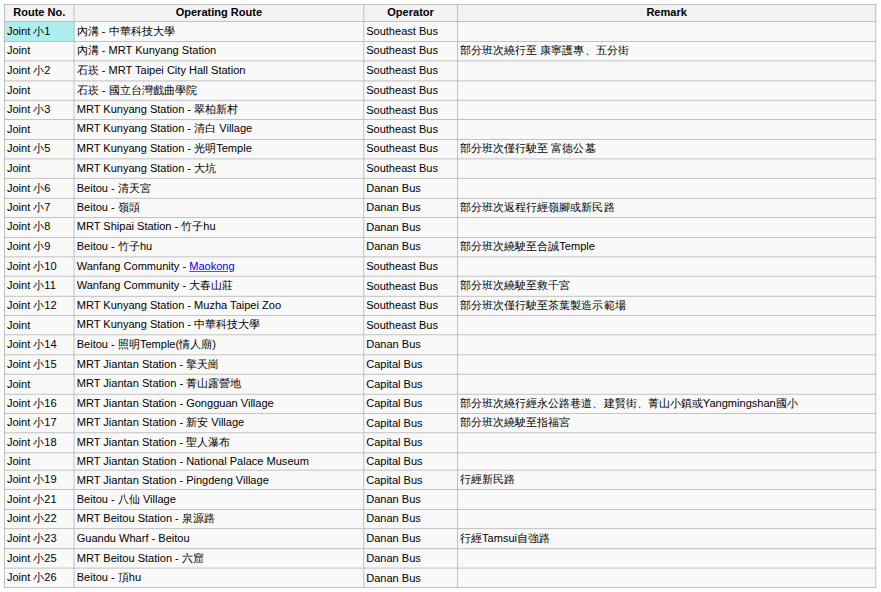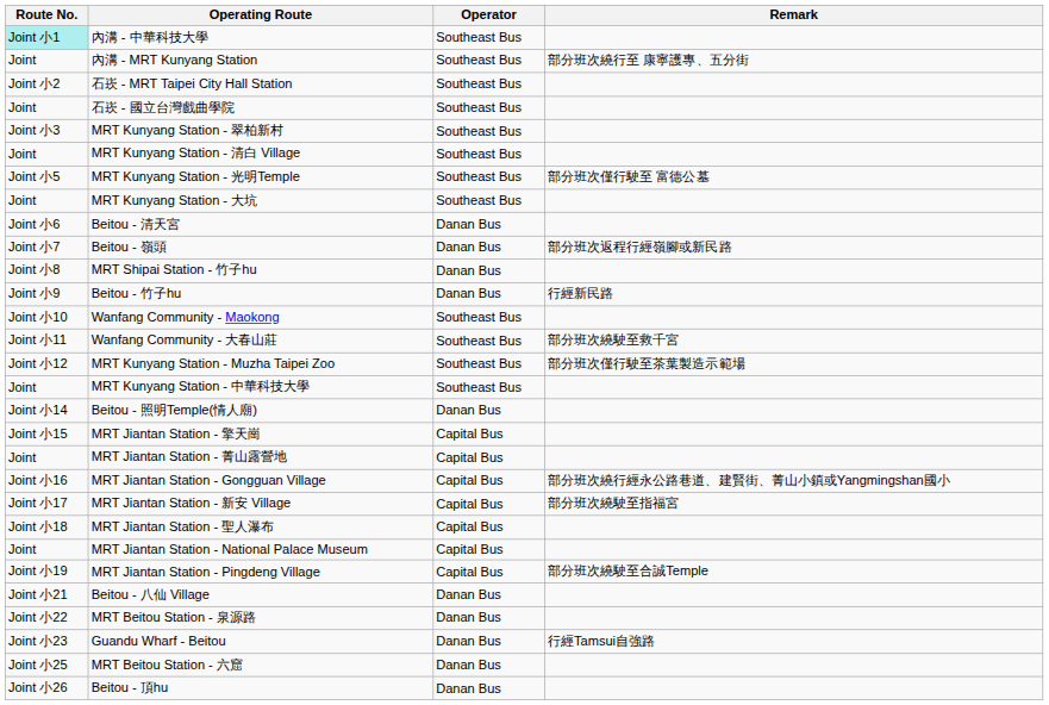 <table class="wikitable"  style="width:100%; margin:auto;">
 <tr>
 <th>Route No.</th>
 <th>Operating Route</th>
 <th>Operator</th>
 <th>Remark</th>
 </tr>
 <tr>
 <td style="background: paleturquoise;">Joint 小1</td>
 <td>內溝 - 中華科技大學</td>
 <td>Southeast Bus</td>
 <td></td>
 </tr>
 <tr>
 <td>Joint </td>
 <td>內溝 - MRT Kunyang Station</td>
 <td>Southeast Bus</td>
 <td>部分班次繞行至 康寧護專、五分街</td>
 </tr>
 <tr>
 <td>Joint 小2</td>
 <td>石崁 - MRT Taipei City Hall Station</td>
 <td>Southeast Bus</td>
 <td></td>
 </tr>
 <tr>
 <td>Joint </td>
 <td>石崁 - 國立台灣戲曲學院</td>
 <td>Southeast Bus</td>
 <td></td>
 </tr>
 <tr>
 <td>Joint 小3</td>
 <td>MRT Kunyang Station - 翠柏新村</td>
 <td>Southeast Bus</td>
 <td></td>
 </tr>
 <tr>
 <td>Joint </td>
 <td>MRT Kunyang Station - 清白 Village</td>
 <td>Southeast Bus</td>
 <td></td>
 </tr>
 <tr>
 <td>Joint 小5</td>
 <td>MRT Kunyang Station - 光明Temple</td>
 <td>Southeast Bus</td>
 <td>部分班次僅行駛至 富德公墓</td>
 </tr>
 <tr>
 <td>Joint </td>
 <td>MRT Kunyang Station - 大坑</td>
 <td>Southeast Bus</td>
 <td></td>
 </tr>
 <tr>
 <td>Joint 小6</td>
 <td>Beitou - 清天宮</td>
 <td>Danan Bus</td>
 <td></td>
 </tr>
 <tr>
 <td>Joint 小7</td>
 <td>Beitou - 嶺頭</td>
 <td>Danan Bus</td>
 <td>部分班次返程行經嶺腳或新民路</td>
 </tr>
 <tr>
 <td>Joint 小8</td>
 <td>MRT Shipai Station - 竹子hu</td>
 <td>Danan Bus</td>
 <td></td>
 </tr>
 <tr>
 <td>Joint 小9</td>
 <td>Beitou - 竹子hu</td>
 <td>Danan Bus</td>
-<td>部分班次繞駛至合誠Temple</td>
+<td>行經新民路</td>
 </tr>
 <tr>
 <td>Joint 小10</td>
 <td>Wanfang Community - <a href='#'>Maokong</a></td>
 <td>Southeast Bus</td>
 <td></td>
 </tr>
 <tr>
 <td>Joint 小11</td>
 <td>Wanfang Community - 大春山莊</td>
 <td>Southeast Bus</td>
 <td>部分班次繞駛至救千宮</td>
 </tr>
 <tr>
 <td>Joint 小12</td>
 <td>MRT Kunyang Station - Muzha Taipei Zoo</td>
 <td>Southeast Bus</td>
 <td>部分班次僅行駛至茶葉製造示範場</td>
 </tr>
 <tr>
 <td>Joint </td>
 <td>MRT Kunyang Station - 中華科技大學</td>
 <td>Southeast Bus</td>
 <td></td>
 </tr>
 <tr>
 <td>Joint 小14</td>
 <td>Beitou - 照明Temple(情人廟)</td>
 <td>Danan Bus</td>
 <td></td>
 </tr>
 <tr>
 <td>Joint 小15</td>
 <td>MRT Jiantan Station - 擎天崗</td>
 <td>Capital Bus</td>
 <td></td>
 </tr>
 <tr>
 <td>Joint </td>
 <td>MRT Jiantan Station - 菁山露營地</td>
 <td>Capital Bus</td>
 <td></td>
 </tr>
 <tr>
 <td>Joint 小16</td>
 <td>MRT Jiantan Station - Gongguan Village</td>
 <td>Capital Bus</td>
 <td>部分班次繞行經永公路巷道、建賢街、菁山小鎮或Yangmingshan國小</td>
 </tr>
 <tr>
 <td>Joint 小17</td>
 <td>MRT Jiantan Station - 新安 Village</td>
 <td>Capital Bus</td>
 <td>部分班次繞駛至指福宮</td>
 </tr>
 <tr>
 <td>Joint 小18</td>
 <td>MRT Jiantan Station - 聖人瀑布</td>
 <td>Capital Bus</td>
 <td></td>
 </tr>
 <tr>
 <td>Joint </td>
 <td>MRT Jiantan Station - National Palace Museum</td>
 <td>Capital Bus</td>
 <td></td>
 </tr>
 <tr>
 <td>Joint 小19</td>
 <td>MRT Jiantan Station - Pingdeng Village</td>
 <td>Capital Bus</td>
-<td>行經新民路</td>
+<td>部分班次繞駛至合誠Temple</td>
 </tr>
 <tr>
 <td>Joint 小21</td>
 <td>Beitou - 八仙 Village</td>
 <td>Danan Bus</td>
 <td></td>
 </tr>
 <tr>
 <td>Joint 小22</td>
 <td>MRT Beitou Station - 泉源路</td>
 <td>Danan Bus</td>
 <td></td>
 </tr>
 <tr>
 <td>Joint 小23</td>
 <td>Guandu Wharf - Beitou</td>
 <td>Danan Bus</td>
 <td>行經Tamsui自強路</td>
 </tr>
 <tr>
 <td>Joint 小25</td>
 <td>MRT Beitou Station - 六窟</td>
 <td>Danan Bus</td>
 <td></td>
 </tr>
 <tr>
 <td>Joint 小26</td>
 <td>Beitou - 頂hu</td>
 <td>Danan Bus</td>
 <td></td>
 </tr>
 </table>
